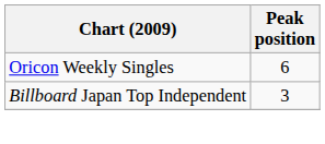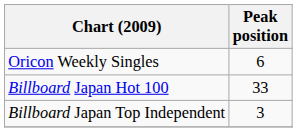 <table class="wikitable sortable">
 <tr>
 <th>Chart (2009)</th>
 <th>Peak<br>position</th>
 </tr>
 <tr>
 <td><a href='#'>Oricon</a> Weekly Singles</td>
 <td align="center">6</td>
 </tr>
 <tr>
+<td><em><a href='#'>Billboard</a></em> <a href='#'>Japan Hot 100</a></td>
+<td align="center">33</td>
+</tr>
+<tr>
 <td><em>Billboard</em> Japan Top Independent</td>
 <td align="center">3</td>
 </tr>
 <tr>
 </tr>
 </table>
